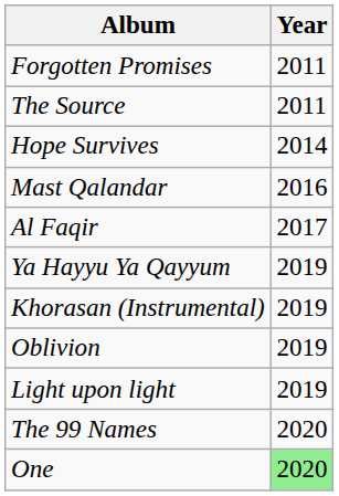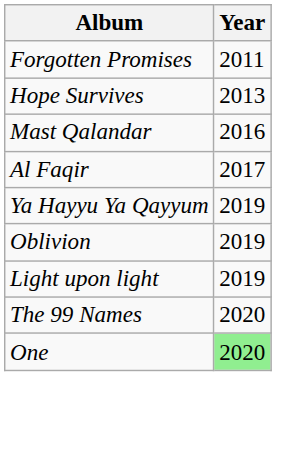 <table class="wikitable sortable">
 <tr>
 <th>Album</th>
 <th>Year</th>
 </tr>
 <tr>
 <td><em>Forgotten Promises</em></td>
 <td>2011</td>
 </tr>
 <tr>
-<td><em>The Source</em></td>
-<td>2011</td>
-</tr>
-<tr>
 <td><em>Hope Survives</em></td>
-<td>2014</td>
+<td>2013</td>
 </tr>
 <tr>
 <td><em>Mast Qalandar</em></td>
 <td>2016</td>
 </tr>
 <tr>
 <td><em>Al Faqir</em></td>
 <td>2017</td>
 </tr>
 <tr>
 <td><em>Ya Hayyu Ya Qayyum</em></td>
-<td>2019</td>
-</tr>
-<tr>
-<td><em>Khorasan (Instrumental)</em></td>
 <td>2019</td>
 </tr>
 <tr>
 <td><em>Oblivion</em></td>
 <td>2019</td>
 </tr>
 <tr>
 <td><em>Light upon light</em></td>
 <td>2019</td>
 </tr>
 <tr>
 <td><em>The 99 Names</em></td>
 <td>2020</td>
 </tr>
 <tr>
 <td><em>One</em></td>
 <td style="background: lightgreen;">2020</td>
 </tr>
 </table>
